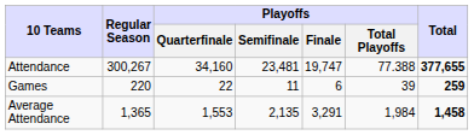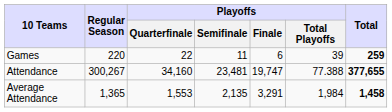 <table class="wikitable" style="text-align:right">
 <tr>
 <th style="background:#DDDDFF" rowspan=2>10 Teams</th>
 <th style="background:#DDDDFF" rowspan=2>Regular<br>Season</th>
 <th style="background:#DDDDFF" colspan=4>Playoffs</th>
 <th style="background:#DDDDFF" rowspan=2>Total</th>
 </tr>
 <tr>
 <th bgcolor="#DDDDFF">Quarterfinale</th>
 <th bgcolor="#DDDDFF">Semifinale</th>
 <th bgcolor="#DDDDFF">Finale</th>
 <th bgcolor="#DDDDFF">Total Playoffs</th>
 </tr>
 <tr>
+<td align=left>Games</td>
+<td>220</td>
+<td>22</td>
+<td>11</td>
+<td>6</td>
+<td>39</td>
+<td><strong>259</strong></td>
+</tr>
+<tr>
 <td align=left>Attendance</td>
 <td>300,267</td>
 <td>34,160</td>
 <td>23,481</td>
 <td>19,747</td>
 <td>77.388</td>
 <td><strong>377,655</strong></td>
-</tr>
-<tr>
-<td align=left>Games</td>
-<td>220</td>
-<td>22</td>
-<td>11</td>
-<td>6</td>
-<td>39</td>
-<td><strong>259</strong></td>
 </tr>
 <tr>
 <td align=left>Average Attendance</td>
 <td>1,365</td>
 <td>1,553</td>
 <td>2,135</td>
 <td>3,291</td>
 <td>1,984</td>
 <td><strong>1,458</strong></td>
 </tr>
 </table>
